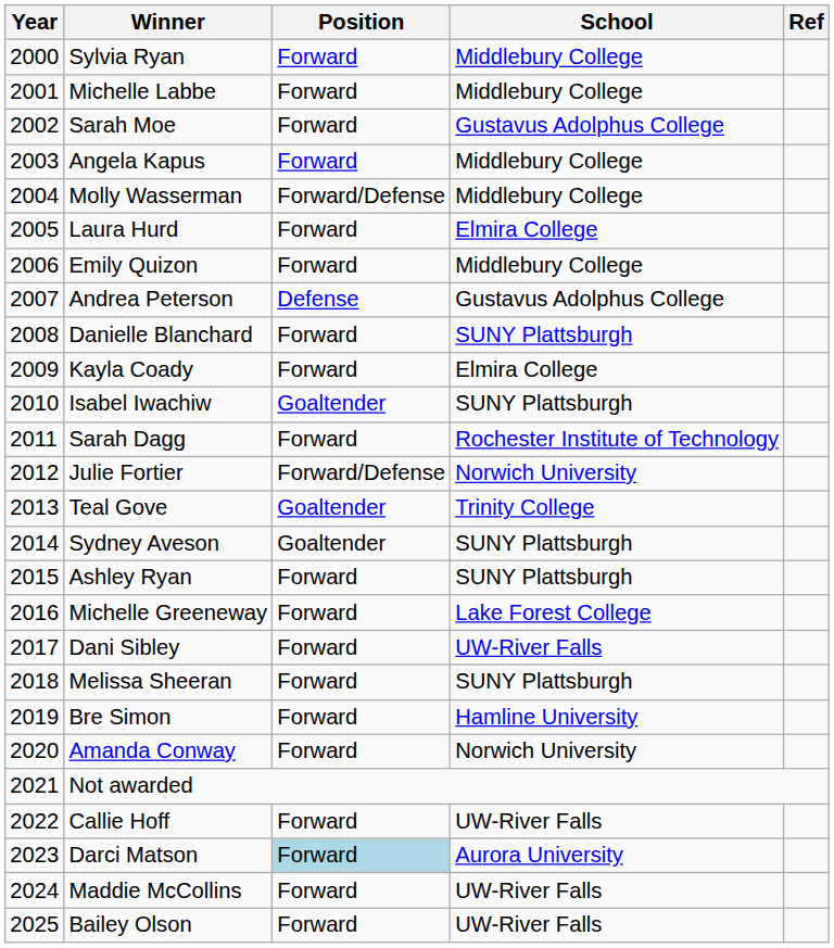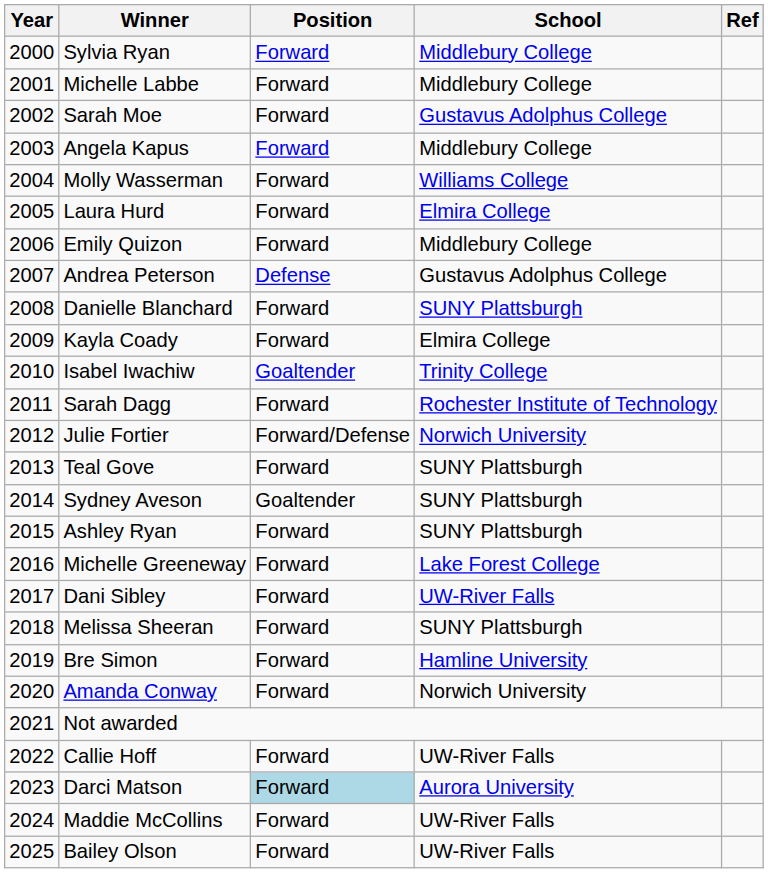 <table class="wikitable sortable">
 <tr style="background:#e5e5e5;">
 <th>Year</th>
 <th>Winner</th>
 <th>Position</th>
 <th>School</th>
 <th>Ref</th>
 </tr>
 <tr>
 <td>2000</td>
 <td>Sylvia Ryan</td>
 <td><a href='#'>Forward</a></td>
 <td><a href='#'>Middlebury College</a></td>
 <td></td>
 </tr>
 <tr>
 <td>2001</td>
 <td>Michelle Labbe</td>
 <td>Forward</td>
 <td>Middlebury College</td>
 <td></td>
 </tr>
 <tr>
 <td>2002</td>
 <td>Sarah Moe</td>
 <td>Forward</td>
 <td><a href='#'>Gustavus Adolphus College</a></td>
 <td></td>
 </tr>
 <tr>
 <td>2003</td>
 <td>Angela Kapus</td>
 <td><a href='#'>Forward</a></td>
 <td>Middlebury College</td>
 <td></td>
 </tr>
 <tr>
 <td>2004</td>
 <td>Molly Wasserman</td>
-<td>Forward/Defense</td>
-<td>Middlebury College</td>
+<td>Forward</td>
+<td><a href='#'>Williams College</a></td>
 <td></td>
 </tr>
 <tr>
 <td>2005</td>
 <td>Laura Hurd</td>
 <td>Forward</td>
 <td><a href='#'>Elmira College</a></td>
 <td></td>
 </tr>
 <tr>
 <td>2006</td>
 <td>Emily Quizon</td>
 <td>Forward</td>
 <td>Middlebury College</td>
 <td></td>
 </tr>
 <tr>
 <td>2007</td>
 <td>Andrea Peterson</td>
 <td><a href='#'>Defense</a></td>
 <td>Gustavus Adolphus College</td>
 <td></td>
 </tr>
 <tr>
 <td>2008</td>
 <td>Danielle Blanchard</td>
 <td>Forward</td>
 <td><a href='#'>SUNY Plattsburgh</a></td>
 <td></td>
 </tr>
 <tr>
 <td>2009</td>
 <td>Kayla Coady</td>
 <td>Forward</td>
 <td>Elmira College</td>
 <td></td>
 </tr>
 <tr>
 <td>2010</td>
 <td>Isabel Iwachiw</td>
 <td><a href='#'>Goaltender</a></td>
-<td>SUNY Plattsburgh</td>
+<td><a href='#'>Trinity College</a></td>
 <td></td>
 </tr>
 <tr>
 <td>2011</td>
 <td>Sarah Dagg</td>
 <td>Forward</td>
 <td><a href='#'>Rochester Institute of Technology</a></td>
 <td></td>
 </tr>
 <tr>
 <td>2012</td>
 <td>Julie Fortier</td>
 <td>Forward/Defense</td>
 <td><a href='#'>Norwich University</a></td>
 <td></td>
 </tr>
 <tr>
 <td>2013</td>
 <td>Teal Gove</td>
-<td><a href='#'>Goaltender</a></td>
-<td><a href='#'>Trinity College</a></td>
+<td>Forward</td>
+<td>SUNY Plattsburgh</td>
 <td></td>
 </tr>
 <tr>
 <td>2014</td>
 <td>Sydney Aveson</td>
 <td>Goaltender</td>
 <td>SUNY Plattsburgh</td>
 <td></td>
 </tr>
 <tr>
 <td>2015</td>
 <td>Ashley Ryan</td>
 <td>Forward</td>
 <td>SUNY Plattsburgh</td>
 <td></td>
 </tr>
 <tr>
 <td>2016</td>
 <td>Michelle Greeneway</td>
 <td>Forward</td>
 <td><a href='#'>Lake Forest College</a></td>
 <td></td>
 </tr>
 <tr>
 <td>2017</td>
 <td>Dani Sibley</td>
 <td>Forward</td>
 <td><a href='#'>UW-River Falls</a></td>
 <td></td>
 </tr>
 <tr>
 <td>2018</td>
 <td>Melissa Sheeran</td>
 <td>Forward</td>
 <td>SUNY Plattsburgh</td>
 <td></td>
 </tr>
 <tr>
 <td>2019</td>
 <td>Bre Simon</td>
 <td>Forward</td>
 <td><a href='#'>Hamline University</a></td>
 <td></td>
 </tr>
 <tr>
 <td>2020</td>
 <td><a href='#'>Amanda Conway</a></td>
 <td>Forward</td>
 <td>Norwich University</td>
 <td></td>
 </tr>
 <tr>
 <td>2021</td>
 <td colspan="4">Not awarded</td>
 </tr>
 <tr>
 <td>2022</td>
 <td>Callie Hoff</td>
 <td>Forward</td>
 <td>UW-River Falls</td>
 <td></td>
 </tr>
 <tr>
 <td>2023</td>
 <td>Darci Matson</td>
 <td style="background: lightblue;">Forward</td>
 <td><a href='#'>Aurora University</a></td>
 <td></td>
 </tr>
 <tr>
 <td>2024</td>
 <td>Maddie McCollins</td>
 <td>Forward</td>
 <td>UW-River Falls</td>
 <td></td>
 </tr>
 <tr>
 <td>2025</td>
 <td>Bailey Olson</td>
 <td>Forward</td>
 <td>UW-River Falls</td>
 <td></td>
 </tr>
 </table>
